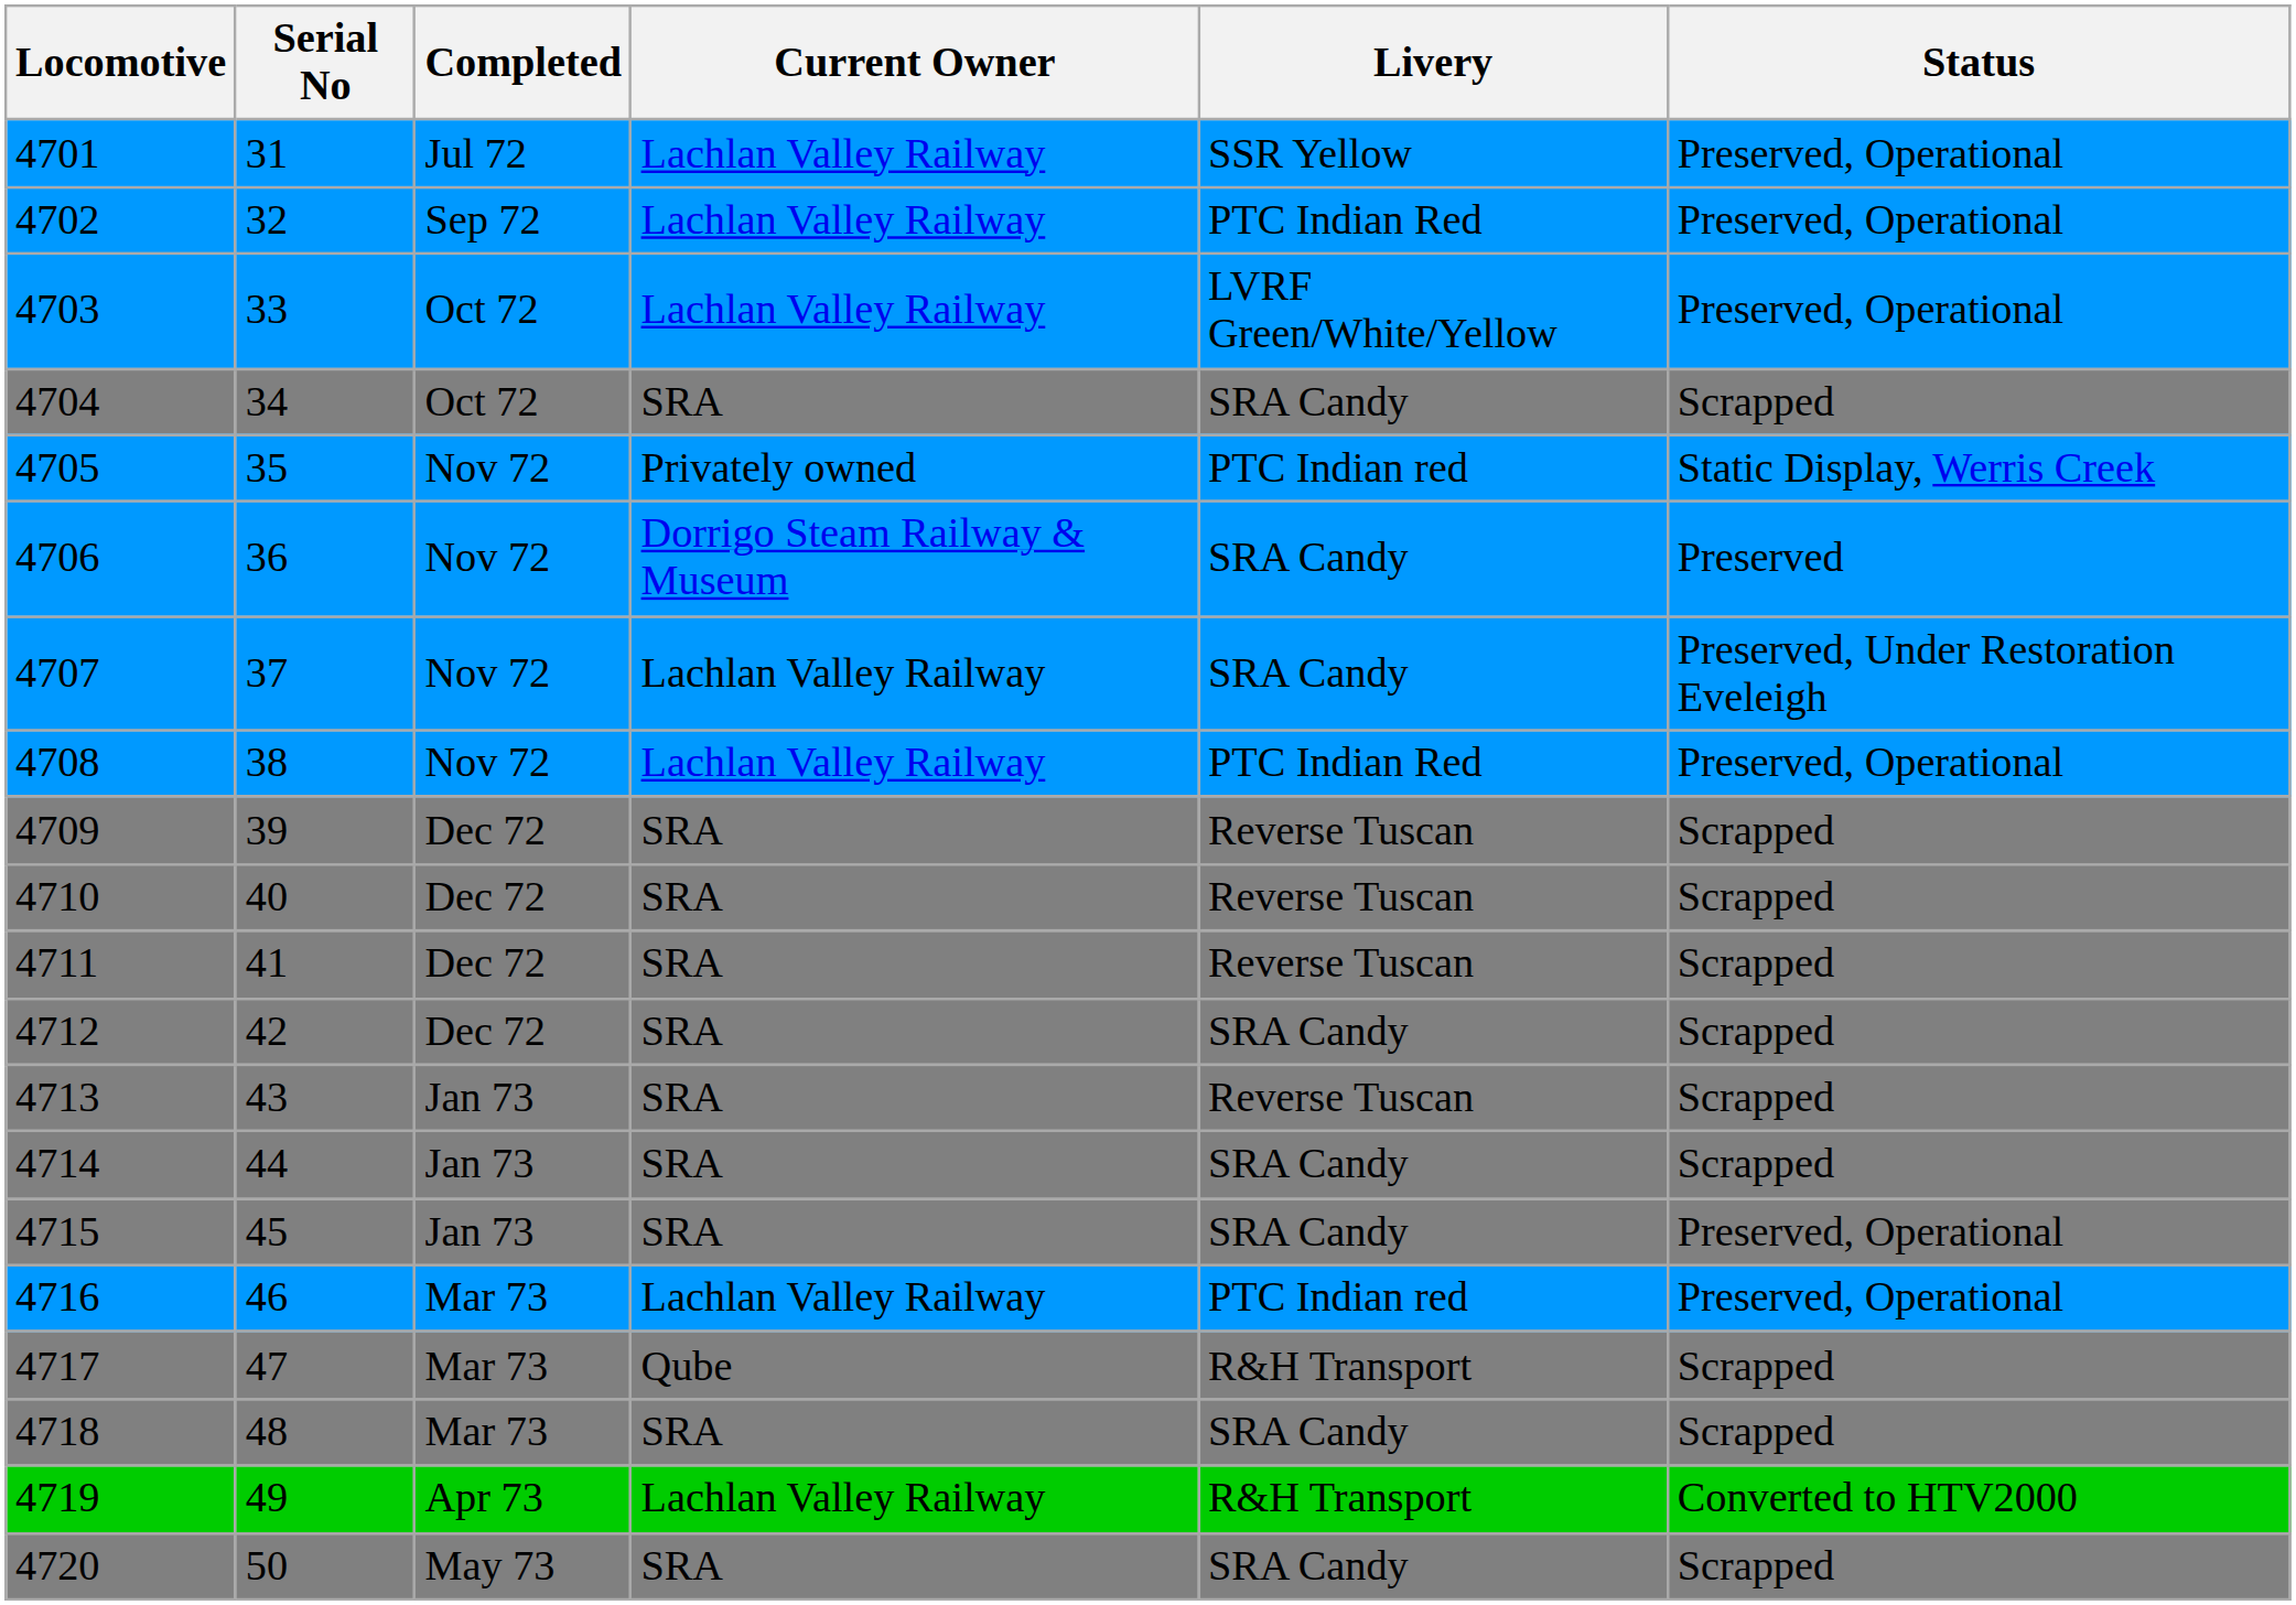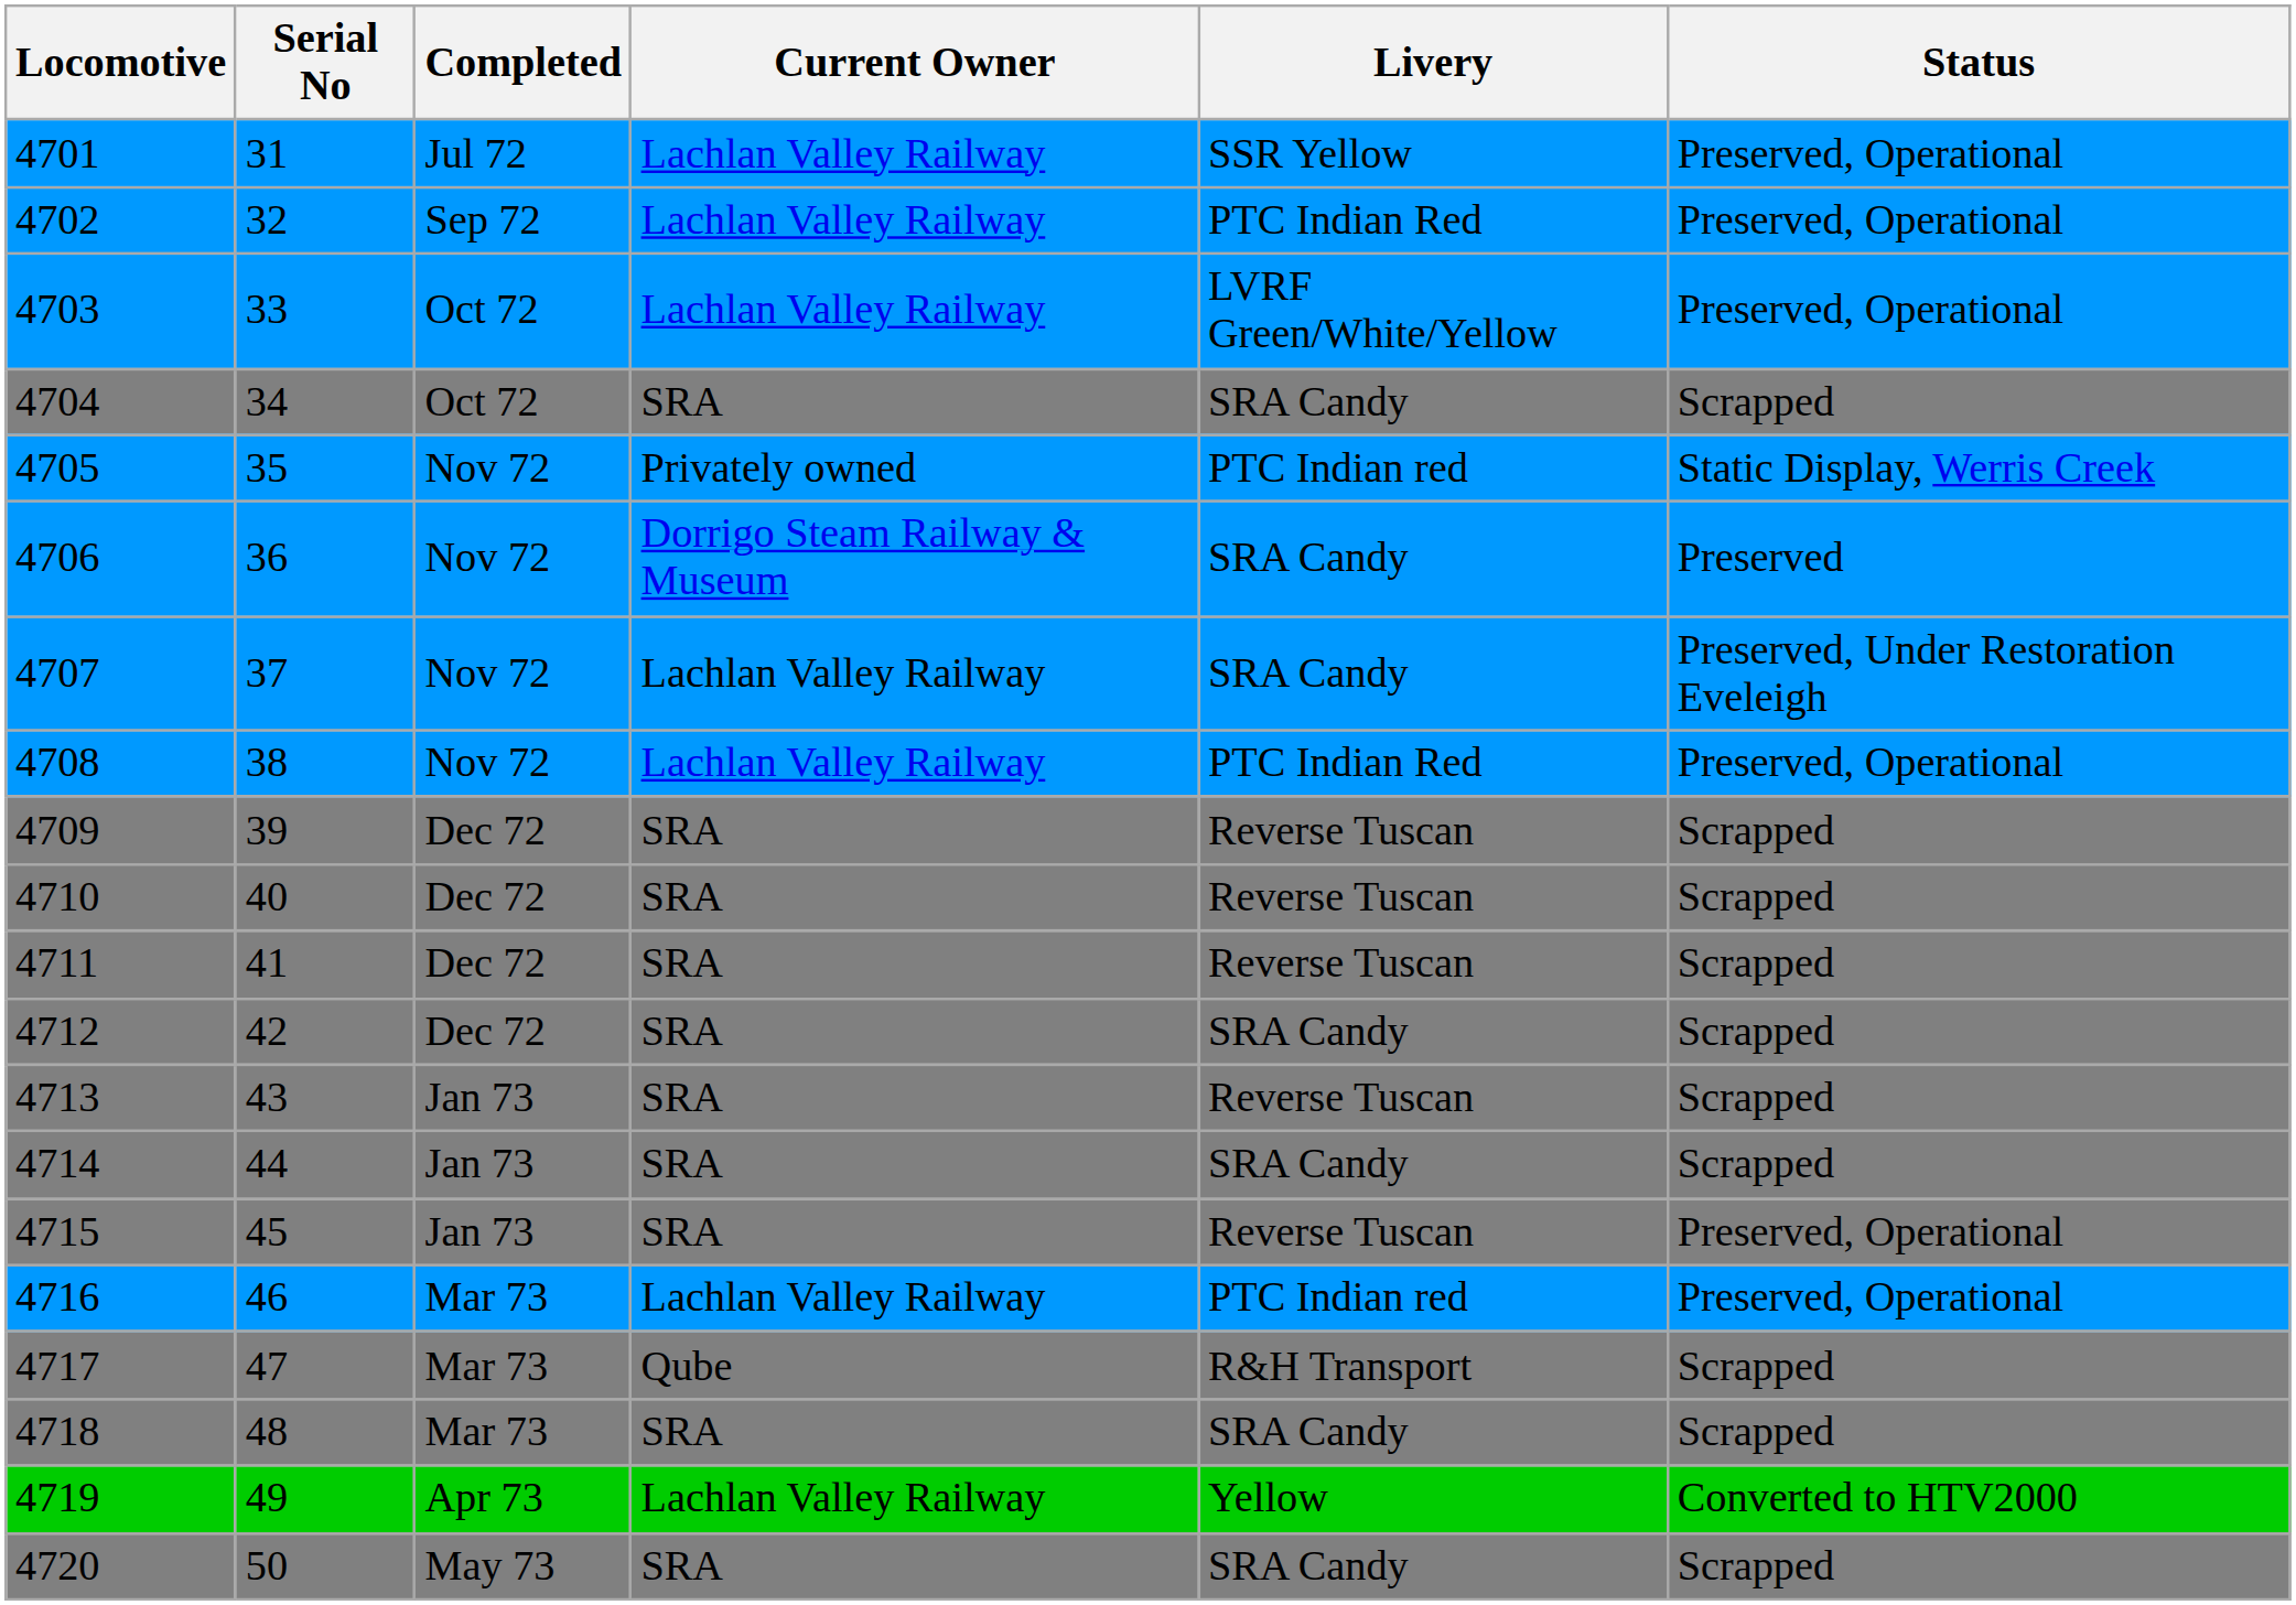 <table class="wikitable sortable">
 <tr>
 <th>Locomotive</th>
 <th>Serial No</th>
 <th>Completed</th>
 <th>Current Owner</th>
 <th>Livery</th>
 <th>Status</th>
 </tr>
 <tr bgcolor=#0099FF>
 <td>4701</td>
 <td>31</td>
 <td>Jul 72</td>
 <td><a href='#'>Lachlan Valley Railway</a></td>
 <td>SSR Yellow</td>
 <td>Preserved, Operational</td>
 </tr>
 <tr bgcolor=#0099FF>
 <td>4702</td>
 <td>32</td>
 <td>Sep 72</td>
 <td><a href='#'>Lachlan Valley Railway</a></td>
 <td>PTC Indian Red</td>
 <td>Preserved, Operational</td>
 </tr>
 <tr bgcolor=#0099FF>
 <td>4703</td>
 <td>33</td>
 <td>Oct 72</td>
 <td><a href='#'>Lachlan Valley Railway</a></td>
 <td>LVRF Green/White/Yellow</td>
 <td>Preserved, Operational</td>
 </tr>
 <tr bgcolor=#808080>
 <td>4704</td>
 <td>34</td>
 <td>Oct 72</td>
 <td>SRA</td>
 <td>SRA Candy</td>
 <td>Scrapped</td>
 </tr>
 <tr bgcolor=#0099FF>
 <td>4705</td>
 <td>35</td>
 <td>Nov 72</td>
 <td>Privately owned</td>
 <td>PTC Indian red</td>
 <td>Static Display, <a href='#'>Werris Creek</a></td>
 </tr>
 <tr bgcolor=#0099FF>
 <td>4706</td>
 <td>36</td>
 <td>Nov 72</td>
 <td><a href='#'>Dorrigo Steam Railway & Museum</a></td>
 <td>SRA Candy</td>
 <td>Preserved</td>
 </tr>
 <tr bgcolor=#0099FF>
 <td>4707</td>
 <td>37</td>
 <td>Nov 72</td>
 <td>Lachlan Valley Railway</td>
 <td>SRA Candy</td>
 <td>Preserved, Under Restoration Eveleigh</td>
 </tr>
 <tr bgcolor=#0099FF>
 <td>4708</td>
 <td>38</td>
 <td>Nov 72</td>
 <td><a href='#'>Lachlan Valley Railway</a></td>
 <td>PTC Indian Red</td>
 <td>Preserved, Operational</td>
 </tr>
 <tr bgcolor=#808080>
 <td>4709</td>
 <td>39</td>
 <td>Dec 72</td>
 <td>SRA</td>
 <td>Reverse Tuscan</td>
 <td>Scrapped</td>
 </tr>
 <tr bgcolor=#808080>
 <td>4710</td>
 <td>40</td>
 <td>Dec 72</td>
 <td>SRA</td>
 <td>Reverse Tuscan</td>
 <td>Scrapped</td>
 </tr>
 <tr bgcolor=#808080>
 <td>4711</td>
 <td>41</td>
 <td>Dec 72</td>
 <td>SRA</td>
 <td>Reverse Tuscan</td>
 <td>Scrapped</td>
 </tr>
 <tr bgcolor=#808080>
 <td>4712</td>
 <td>42</td>
 <td>Dec 72</td>
 <td>SRA</td>
 <td>SRA Candy</td>
 <td>Scrapped</td>
 </tr>
 <tr bgcolor=#808080>
 <td>4713</td>
 <td>43</td>
 <td>Jan 73</td>
 <td>SRA</td>
 <td>Reverse  Tuscan</td>
 <td>Scrapped</td>
 </tr>
 <tr bgcolor=#808080>
 <td>4714</td>
 <td>44</td>
 <td>Jan 73</td>
 <td>SRA</td>
 <td>SRA Candy</td>
 <td>Scrapped</td>
 </tr>
 <tr bgcolor=#808080>
 <td>4715</td>
 <td>45</td>
 <td>Jan 73</td>
 <td>SRA</td>
-<td>SRA Candy</td>
+<td>Reverse Tuscan</td>
 <td>Preserved, Operational</td>
 </tr>
 <tr bgcolor=#0099FF>
 <td>4716</td>
 <td>46</td>
 <td>Mar 73</td>
 <td>Lachlan Valley Railway</td>
 <td>PTC Indian red</td>
 <td>Preserved, Operational</td>
 </tr>
 <tr bgcolor=#808080>
 <td>4717</td>
 <td>47</td>
 <td>Mar 73</td>
 <td>Qube</td>
 <td>R&H Transport</td>
 <td>Scrapped</td>
 </tr>
 <tr bgcolor=#808080>
 <td>4718</td>
 <td>48</td>
 <td>Mar 73</td>
 <td>SRA</td>
 <td>SRA Candy</td>
 <td>Scrapped</td>
 </tr>
 <tr bgcolor=#00CC00>
 <td>4719</td>
 <td>49</td>
 <td>Apr 73</td>
 <td>Lachlan Valley Railway</td>
-<td>R&H Transport</td>
+<td>Yellow</td>
 <td>Converted to HTV2000</td>
 </tr>
 <tr bgcolor=#808080>
 <td>4720</td>
 <td>50</td>
 <td>May 73</td>
 <td>SRA</td>
 <td>SRA Candy</td>
 <td>Scrapped</td>
 </tr>
 <tr>
 </tr>
 </table>
